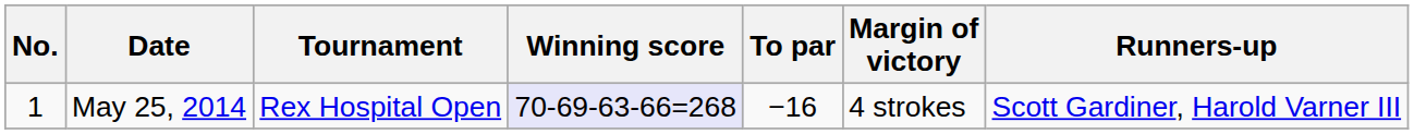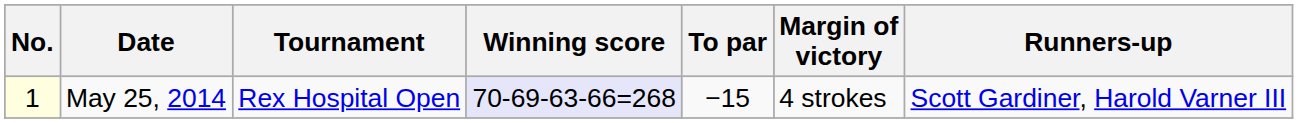 <table class="wikitable" style="font-size:95%;">
 <tr>
 <th>No.</th>
 <th>Date</th>
 <th>Tournament</th>
 <th>Winning score</th>
 <th>To par</th>
 <th>Margin of<br>victory</th>
 <th>Runners-up</th>
 </tr>
 <tr>
-<td align=center>1</td>
+<td align=center style="background: lightyellow;">1</td>
 <td>May 25, <a href='#'>2014</a></td>
 <td><a href='#'>Rex Hospital Open</a></td>
 <td style="background: lavender;">70-69-63-66=268</td>
-<td align=center>−16</td>
+<td align=center>−15</td>
 <td>4 strokes</td>
 <td> <a href='#'>Scott Gardiner</a>,  <a href='#'>Harold Varner III</a></td>
 </tr>
 </table>
